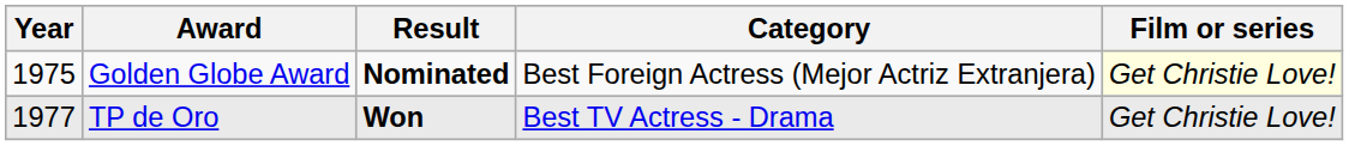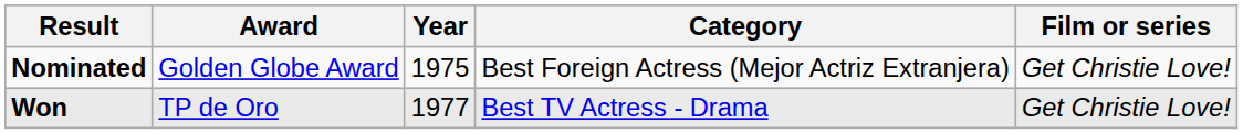 <table class="wikitable" style="font-size: 90%;">
 <tr>
+<th>Result</th>
+<th>Award</th>
 <th>Year</th>
-<th>Award</th>
-<th>Result</th>
 <th>Category</th>
 <th>Film or series</th>
 </tr>
 <tr>
+<td><strong>Nominated</strong></td>
+<td><a href='#'>Golden Globe Award</a></td>
 <td>1975</td>
-<td><a href='#'>Golden Globe Award</a></td>
-<td><strong>Nominated</strong></td>
 <td>Best Foreign Actress (Mejor Actriz Extranjera)</td>
-<td style="background: lightyellow;"><em>Get Christie Love!</em></td>
+<td><em>Get Christie Love!</em></td>
 </tr>
 <tr style="background-color: #EAEAEA;">
+<td><strong>Won</strong></td>
+<td><a href='#'>TP de Oro</a></td>
 <td>1977</td>
-<td><a href='#'>TP de Oro</a></td>
-<td><strong>Won</strong></td>
 <td><a href='#'>Best TV Actress - Drama</a></td>
 <td><em>Get Christie Love!</em></td>
 </tr>
 </table>
